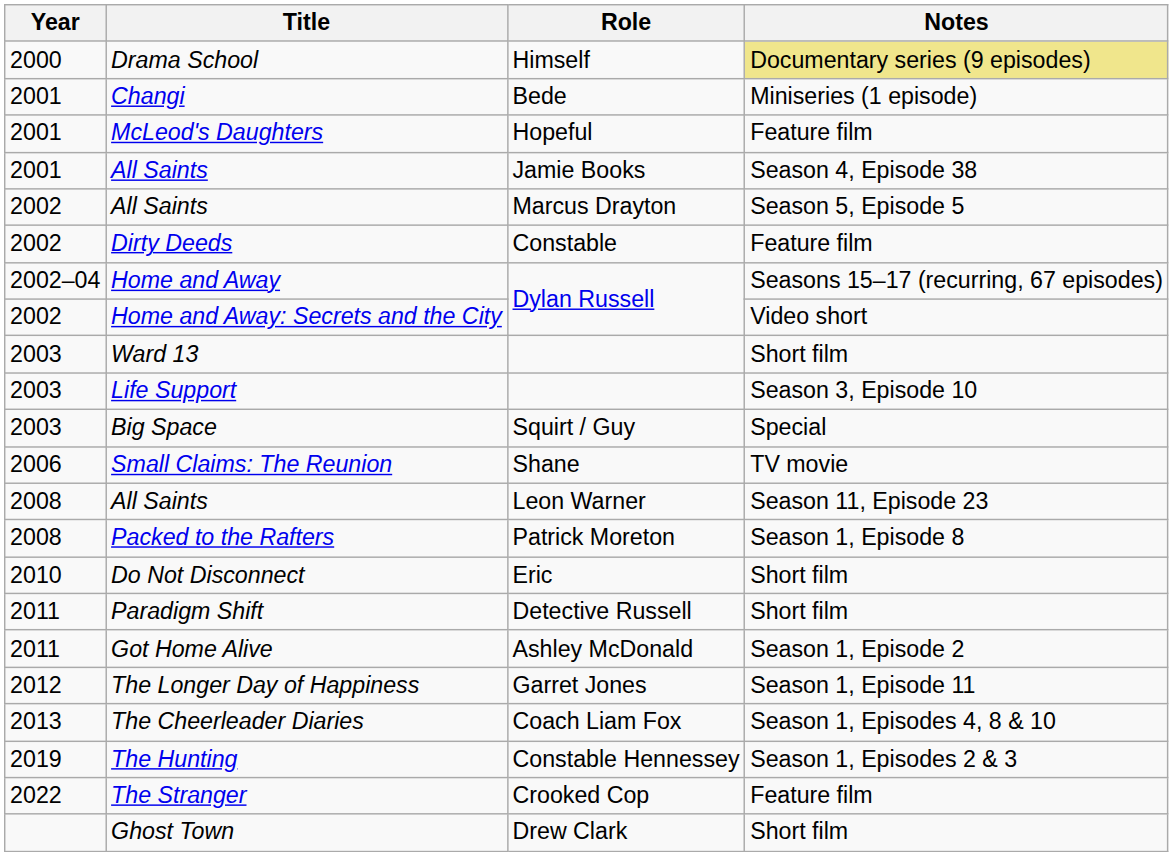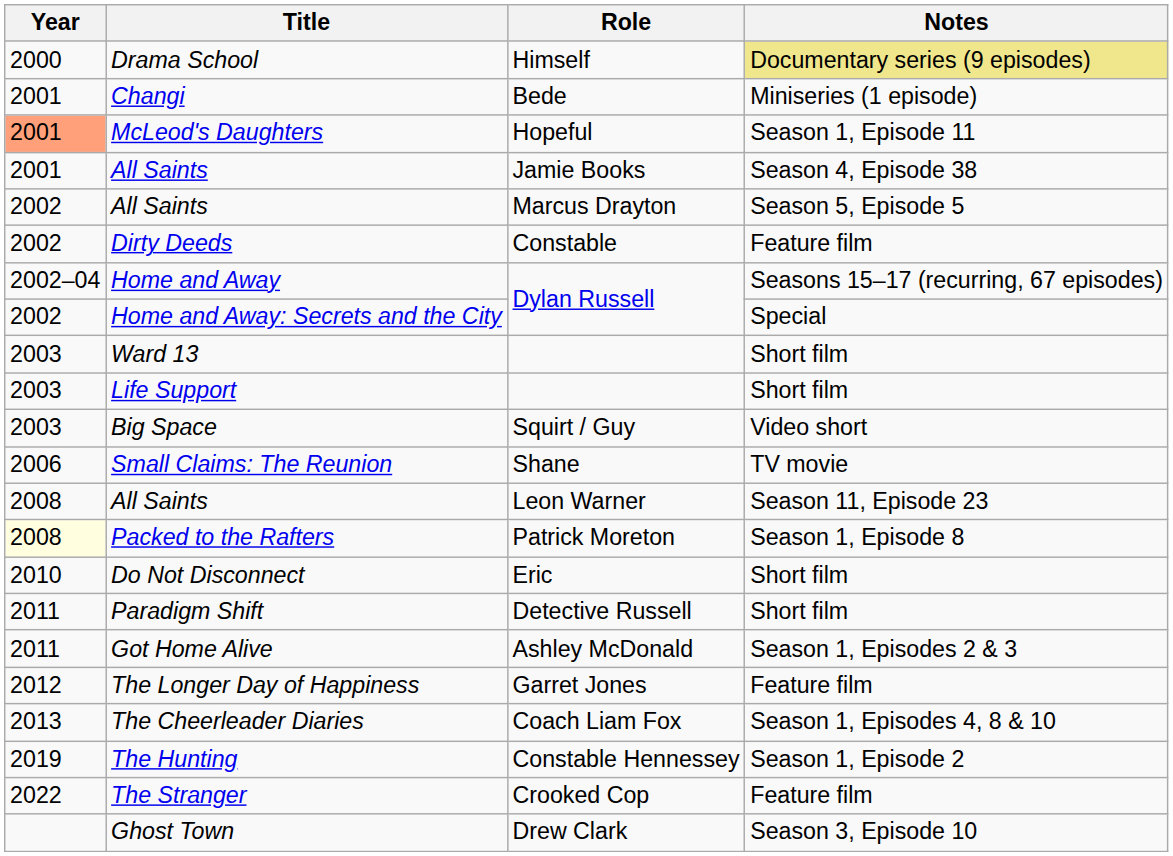 <table class="wikitable">
 <tr>
 <th>Year</th>
 <th>Title</th>
 <th>Role</th>
 <th>Notes</th>
 </tr>
 <tr>
 <td>2000</td>
 <td><em>Drama School</em></td>
 <td>Himself</td>
 <td style="background: khaki;">Documentary series (9 episodes)</td>
 </tr>
 <tr>
 <td>2001</td>
 <td><em><a href='#'>Changi</a></em></td>
 <td>Bede</td>
 <td>Miniseries (1 episode)</td>
 </tr>
 <tr>
-<td>2001</td>
+<td style="background: lightsalmon;">2001</td>
 <td><em><a href='#'>McLeod's Daughters</a></em></td>
 <td>Hopeful</td>
-<td>Feature film</td>
+<td>Season 1, Episode 11</td>
 </tr>
 <tr>
 <td>2001</td>
 <td><em><a href='#'>All Saints</a></em></td>
 <td>Jamie Books</td>
 <td>Season 4, Episode 38</td>
 </tr>
 <tr>
 <td>2002</td>
 <td><em>All Saints</em></td>
 <td>Marcus Drayton</td>
 <td>Season 5, Episode 5</td>
 </tr>
 <tr>
 <td>2002</td>
 <td><em><a href='#'>Dirty Deeds</a></em></td>
 <td>Constable</td>
 <td>Feature film</td>
 </tr>
 <tr>
 <td>2002–04</td>
 <td><em><a href='#'>Home and Away</a></em></td>
 <td rowspan="2"><a href='#'>Dylan Russell</a></td>
 <td>Seasons 15–17 (recurring, 67 episodes)</td>
 </tr>
 <tr>
 <td>2002</td>
 <td><em><a href='#'>Home and Away: Secrets and the City</a></em></td>
-<td>Video short</td>
+<td>Special</td>
 </tr>
 <tr>
 <td>2003</td>
 <td><em>Ward 13</em></td>
 <td></td>
 <td>Short film</td>
 </tr>
 <tr>
 <td>2003</td>
 <td><em><a href='#'>Life Support</a></em></td>
 <td></td>
-<td>Season 3, Episode 10</td>
+<td>Short film</td>
 </tr>
 <tr>
 <td>2003</td>
 <td><em>Big Space</em></td>
 <td>Squirt / Guy</td>
-<td>Special</td>
+<td>Video short</td>
 </tr>
 <tr>
 <td>2006</td>
 <td><em><a href='#'>Small Claims: The Reunion</a></em></td>
 <td>Shane</td>
 <td>TV movie</td>
 </tr>
 <tr>
 <td>2008</td>
 <td><em>All Saints</em></td>
 <td>Leon Warner</td>
 <td>Season 11, Episode 23</td>
 </tr>
 <tr>
-<td>2008</td>
+<td style="background: lightyellow;">2008</td>
 <td><em><a href='#'>Packed to the Rafters</a></em></td>
 <td>Patrick Moreton</td>
 <td>Season 1, Episode 8 </td>
 </tr>
 <tr>
 <td>2010</td>
 <td><em>Do Not Disconnect</em></td>
 <td>Eric</td>
 <td>Short film</td>
 </tr>
 <tr>
 <td>2011</td>
 <td><em>Paradigm Shift</em></td>
 <td>Detective Russell</td>
 <td>Short film</td>
 </tr>
 <tr>
 <td>2011</td>
 <td><em>Got Home Alive</em></td>
 <td>Ashley McDonald</td>
-<td>Season 1, Episode 2</td>
+<td>Season 1, Episodes 2 & 3</td>
 </tr>
 <tr>
 <td>2012</td>
 <td><em>The Longer Day of Happiness</em></td>
 <td>Garret Jones</td>
-<td>Season 1, Episode 11</td>
+<td>Feature film</td>
 </tr>
 <tr>
 <td>2013</td>
 <td><em>The Cheerleader Diaries</em></td>
 <td>Coach Liam Fox</td>
 <td>Season 1, Episodes 4, 8 & 10</td>
 </tr>
 <tr>
 <td>2019</td>
 <td><em><a href='#'>The Hunting</a></em></td>
 <td>Constable Hennessey</td>
-<td>Season 1, Episodes 2 & 3</td>
+<td>Season 1, Episode 2</td>
 </tr>
 <tr>
 <td>2022</td>
 <td><em><a href='#'>The Stranger</a></em></td>
 <td>Crooked Cop</td>
 <td>Feature film</td>
 </tr>
 <tr>
 <td></td>
 <td><em>Ghost Town</em></td>
 <td>Drew Clark</td>
-<td>Short film</td>
+<td>Season 3, Episode 10</td>
 </tr>
 </table>
